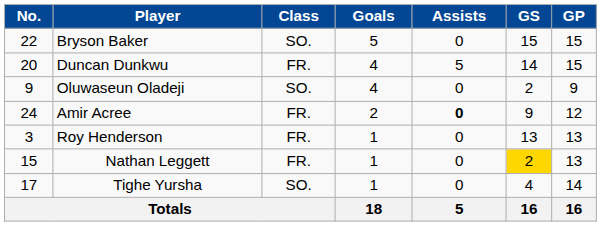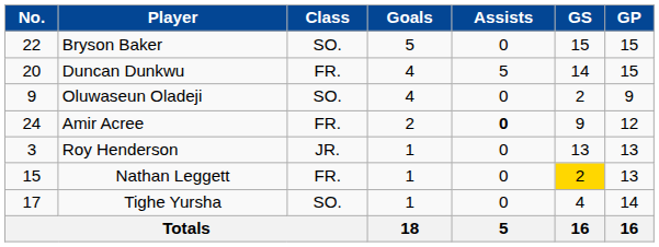 <table class="wikitable sortable" style="text-align:center;width:100%;">
 <tr>
 <th style="background-color:#034694;color:#FFFFFF">No.</th>
 <th style="background-color:#034694;color:#FFFFFF">Player</th>
 <th style="background-color:#034694;color:#FFFFFF">Class</th>
 <th style="background-color:#034694;color:#FFFFFF">Goals</th>
 <th style="background-color:#034694;color:#FFFFFF">Assists</th>
 <th style="background-color:#034694;color:#FFFFFF">GS</th>
 <th style="background-color:#034694;color:#FFFFFF">GP</th>
 </tr>
 <tr>
 <td>22</td>
 <td align="left"> Bryson Baker</td>
 <td>SO.</td>
 <td>5</td>
 <td>0</td>
 <td>15</td>
 <td>15</td>
 </tr>
 <tr>
 <td>20</td>
 <td align="left"> Duncan Dunkwu</td>
 <td>FR.</td>
 <td>4</td>
 <td>5</td>
 <td>14</td>
 <td>15</td>
 </tr>
 <tr>
 <td>9</td>
 <td align="left"> Oluwaseun Oladeji</td>
 <td>SO.</td>
 <td>4</td>
 <td>0</td>
 <td>2</td>
 <td>9</td>
 </tr>
 <tr>
 <td>24</td>
 <td align="left"> Amir Acree</td>
 <td>FR.</td>
 <td>2</td>
 <td><strong>0</strong></td>
 <td>9</td>
 <td>12</td>
 </tr>
 <tr>
 <td>3</td>
 <td align="left"> Roy Henderson</td>
-<td>FR.</td>
+<td>JR.</td>
 <td>1</td>
 <td>0</td>
 <td>13</td>
 <td>13</td>
 </tr>
 <tr>
 <td>15</td>
 <td> Nathan Leggett</td>
 <td>FR.</td>
 <td>1</td>
 <td>0</td>
 <td style="background: gold;">2</td>
 <td>13</td>
 </tr>
 <tr>
 <td>17</td>
 <td> Tighe Yursha</td>
 <td>SO.</td>
 <td>1</td>
 <td>0</td>
 <td>4</td>
 <td>14</td>
 </tr>
 <tr>
 <th colspan="3">Totals</th>
 <th>18</th>
 <th>5</th>
 <th>16</th>
 <th>16</th>
 </tr>
 </table>
